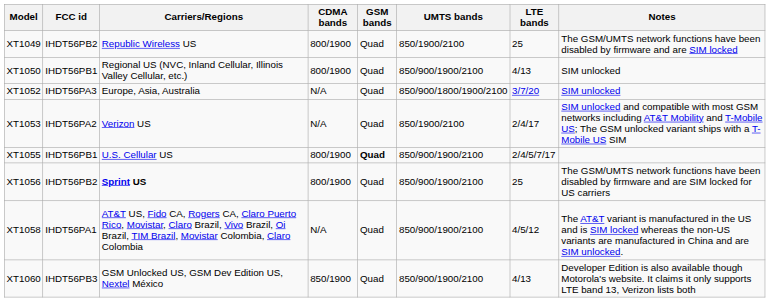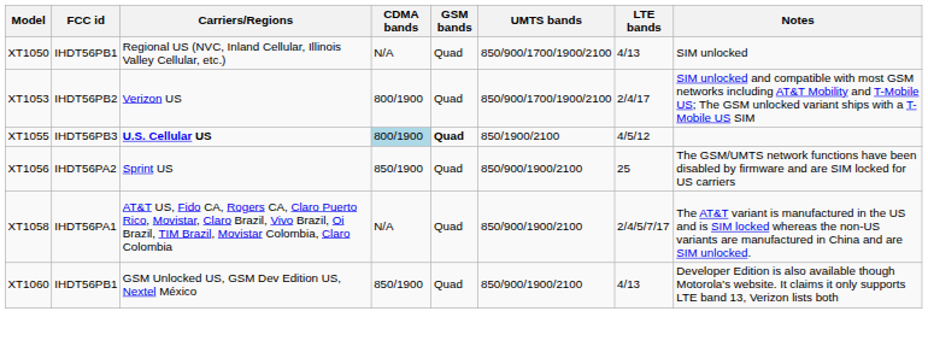 <table class="wikitable">
 <tr>
 <th>Model</th>
 <th>FCC id</th>
 <th>Carriers/Regions</th>
 <th>CDMA bands</th>
 <th>GSM bands</th>
 <th>UMTS bands</th>
 <th>LTE bands</th>
 <th>Notes</th>
 </tr>
 <tr>
-<td>XT1049</td>
-<td>IHDT56PB2</td>
-<td><a href='#'>Republic Wireless</a> US</td>
-<td>800/1900</td>
-<td>Quad</td>
-<td>850/1900/2100</td>
-<td>25</td>
-<td>The GSM/UMTS network functions have been disabled by firmware and are <a href='#'>SIM locked</a></td>
-</tr>
-<tr>
 <td>XT1050</td>
 <td>IHDT56PB1</td>
 <td>Regional US (NVC, Inland Cellular, Illinois Valley Cellular, etc.)</td>
-<td>800/1900</td>
+<td>N/A</td>
 <td>Quad</td>
-<td>850/900/1900/2100</td>
+<td>850/900/1700/1900/2100</td>
 <td>4/13</td>
 <td>SIM unlocked</td>
 </tr>
 <tr>
-<td>XT1052</td>
-<td>IHDT56PA3</td>
-<td>Europe, Asia, Australia</td>
-<td>N/A</td>
+<td>XT1053</td>
+<td>IHDT56PB2</td>
+<td><a href='#'>Verizon</a> US</td>
+<td>800/1900</td>
 <td>Quad</td>
-<td>850/900/1800/1900/2100</td>
-<td><a href='#'>3/7/20</a></td>
-<td><a href='#'>SIM unlocked</a></td>
-</tr>
-<tr>
-<td>XT1053</td>
-<td>IHDT56PA2</td>
-<td><a href='#'>Verizon</a> US</td>
-<td>N/A</td>
-<td>Quad</td>
-<td>850/1900/2100</td>
+<td>850/900/1700/1900/2100</td>
 <td>2/4/17</td>
 <td><a href='#'>SIM unlocked</a> and compatible with most GSM networks including <a href='#'>AT&T Mobility</a> and <a href='#'>T-Mobile US</a>; The GSM unlocked variant ships with a <a href='#'>T-Mobile US</a> SIM</td>
 </tr>
 <tr>
 <td>XT1055</td>
-<td>IHDT56PB1</td>
-<td><a href='#'>U.S. Cellular</a> US</td>
-<td>800/1900</td>
+<td>IHDT56PB3</td>
+<td><strong><a href='#'>U.S. Cellular</a> US</strong></td>
+<td style="background: lightblue;">800/1900</td>
 <td><strong>Quad</strong></td>
-<td>850/900/1900/2100</td>
-<td>2/4/5/7/17</td>
+<td>850/1900/2100</td>
+<td>4/5/12</td>
 <td></td>
 </tr>
 <tr>
 <td>XT1056</td>
-<td>IHDT56PB2</td>
-<td><strong><a href='#'>Sprint</a> US</strong></td>
-<td>800/1900</td>
+<td>IHDT56PA2</td>
+<td><a href='#'>Sprint</a> US</td>
+<td>850/1900</td>
 <td>Quad</td>
 <td>850/900/1900/2100</td>
 <td>25</td>
 <td>The GSM/UMTS network functions have been disabled by firmware and are SIM locked for US carriers</td>
 </tr>
 <tr>
 <td>XT1058</td>
 <td>IHDT56PA1</td>
 <td><a href='#'>AT&T</a> US, <a href='#'>Fido</a> CA, <a href='#'>Rogers</a> CA, <a href='#'>Claro Puerto Rico</a>, <a href='#'>Movistar</a>, <a href='#'>Claro</a> Brazil, <a href='#'>Vivo</a> Brazil, <a href='#'>Oi</a> Brazil, <a href='#'>TIM Brazil</a>, <a href='#'>Movistar</a> Colombia, <a href='#'>Claro</a> Colombia</td>
 <td>N/A</td>
 <td>Quad</td>
 <td>850/900/1900/2100</td>
-<td>4/5/12</td>
+<td>2/4/5/7/17</td>
 <td><br>The <a href='#'>AT&T</a> variant is manufactured in the US and is <a href='#'>SIM locked</a> whereas the non-US variants are manufactured in China and are <a href='#'>SIM unlocked</a>.</td>
 </tr>
 <tr>
 <td>XT1060</td>
-<td>IHDT56PB3</td>
+<td>IHDT56PB1</td>
 <td>GSM Unlocked US, GSM Dev Edition US, <a href='#'>Nextel</a> México</td>
 <td>850/1900</td>
 <td>Quad</td>
 <td>850/900/1900/2100</td>
 <td>4/13</td>
 <td>Developer Edition is also available though Motorola's website. It claims it only supports LTE band 13, Verizon lists both</td>
 </tr>
 </table>
